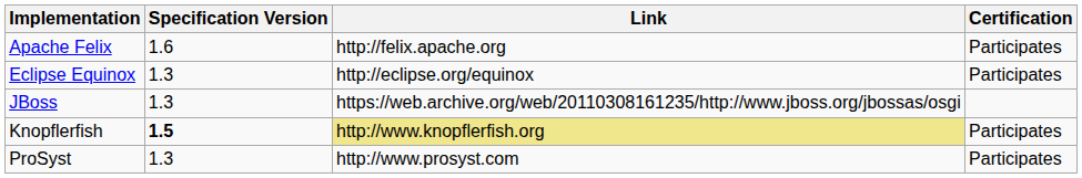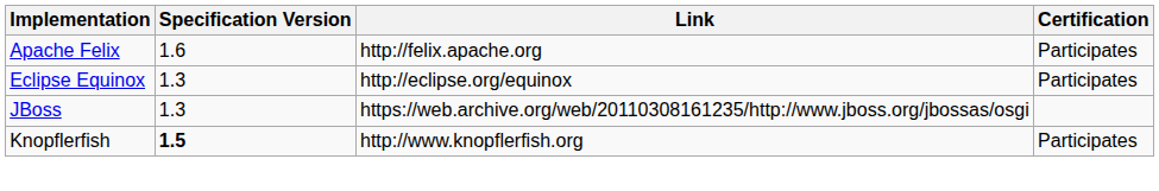 <table class="wikitable sortable">
 <tr>
 <th>Implementation</th>
 <th>Specification Version</th>
 <th>Link</th>
 <th>Certification</th>
 </tr>
 <tr>
 <td><a href='#'>Apache Felix</a></td>
 <td>1.6</td>
 <td>http://felix.apache.org</td>
 <td>Participates</td>
 </tr>
 <tr>
 <td><a href='#'>Eclipse Equinox</a></td>
 <td>1.3</td>
 <td>http://eclipse.org/equinox</td>
 <td>Participates</td>
 </tr>
 <tr>
 <td><a href='#'>JBoss</a></td>
 <td>1.3</td>
 <td>https://web.archive.org/web/20110308161235/http://www.jboss.org/jbossas/osgi</td>
 <td></td>
 </tr>
 <tr>
 <td>Knopflerfish</td>
 <td><strong>1.5</strong></td>
-<td style="background: khaki;">http://www.knopflerfish.org</td>
-<td>Participates</td>
-</tr>
-<tr>
-<td>ProSyst</td>
-<td>1.3</td>
-<td>http://www.prosyst.com</td>
+<td>http://www.knopflerfish.org</td>
 <td>Participates</td>
 </tr>
 </table>
